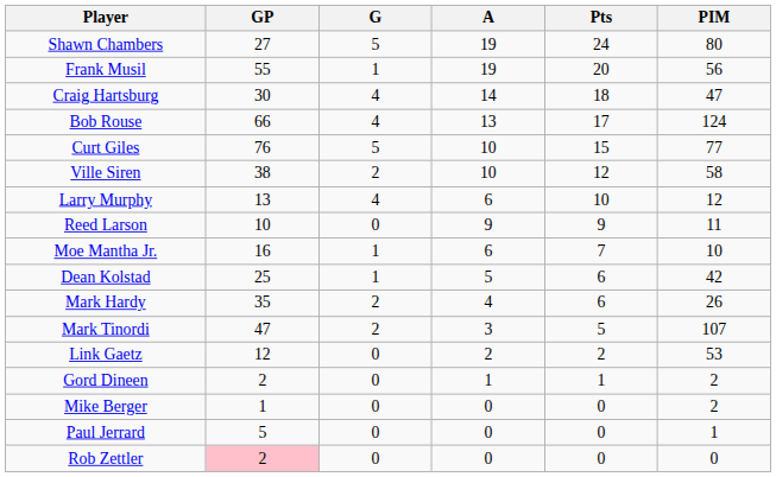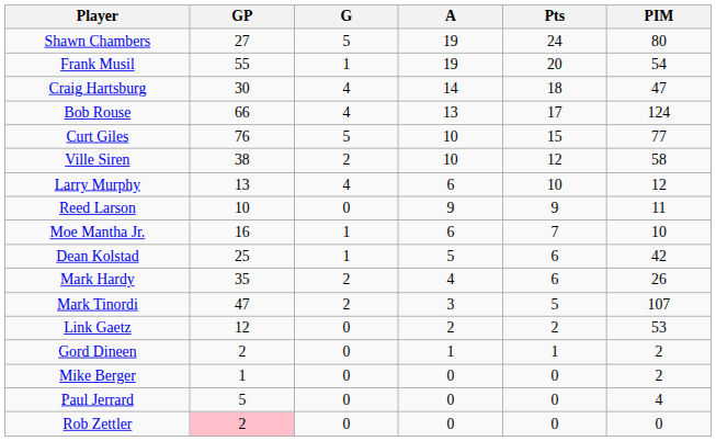 <table class="wikitable sortable">
 <tr>
 <th bgcolor="#DDDDFF" width="16%">Player</th>
 <th bgcolor="#DDDDFF" width="9%">GP</th>
 <th bgcolor="#DDDDFF" width="9%">G</th>
 <th bgcolor="#DDDDFF" width="9%">A</th>
 <th bgcolor="#DDDDFF" width="9%">Pts</th>
 <th bgcolor="#DDDDFF" width="9%">PIM</th>
 </tr>
 <tr align="center">
 <td><a href='#'>Shawn Chambers</a></td>
 <td>27</td>
 <td>5</td>
 <td>19</td>
 <td>24</td>
 <td>80</td>
 </tr>
 <tr align="center">
 <td><a href='#'>Frank Musil</a></td>
 <td>55</td>
 <td>1</td>
 <td>19</td>
 <td>20</td>
-<td>56</td>
+<td>54</td>
 </tr>
 <tr align="center">
 <td><a href='#'>Craig Hartsburg</a></td>
 <td>30</td>
 <td>4</td>
 <td>14</td>
 <td>18</td>
 <td>47</td>
 </tr>
 <tr align="center">
 <td><a href='#'>Bob Rouse</a></td>
 <td>66</td>
 <td>4</td>
 <td>13</td>
 <td>17</td>
 <td>124</td>
 </tr>
 <tr align="center">
 <td><a href='#'>Curt Giles</a></td>
 <td>76</td>
 <td>5</td>
 <td>10</td>
 <td>15</td>
 <td>77</td>
 </tr>
 <tr align="center">
 <td><a href='#'>Ville Siren</a></td>
 <td>38</td>
 <td>2</td>
 <td>10</td>
 <td>12</td>
 <td>58</td>
 </tr>
 <tr align="center">
 <td><a href='#'>Larry Murphy</a></td>
 <td>13</td>
 <td>4</td>
 <td>6</td>
 <td>10</td>
 <td>12</td>
 </tr>
 <tr align="center">
 <td><a href='#'>Reed Larson</a></td>
 <td>10</td>
 <td>0</td>
 <td>9</td>
 <td>9</td>
 <td>11</td>
 </tr>
 <tr align="center">
 <td><a href='#'>Moe Mantha Jr.</a></td>
 <td>16</td>
 <td>1</td>
 <td>6</td>
 <td>7</td>
 <td>10</td>
 </tr>
 <tr align="center">
 <td><a href='#'>Dean Kolstad</a></td>
 <td>25</td>
 <td>1</td>
 <td>5</td>
 <td>6</td>
 <td>42</td>
 </tr>
 <tr align="center">
 <td><a href='#'>Mark Hardy</a></td>
 <td>35</td>
 <td>2</td>
 <td>4</td>
 <td>6</td>
 <td>26</td>
 </tr>
 <tr align="center">
 <td><a href='#'>Mark Tinordi</a></td>
 <td>47</td>
 <td>2</td>
 <td>3</td>
 <td>5</td>
 <td>107</td>
 </tr>
 <tr align="center">
 <td><a href='#'>Link Gaetz</a></td>
 <td>12</td>
 <td>0</td>
 <td>2</td>
 <td>2</td>
 <td>53</td>
 </tr>
 <tr align="center">
 <td><a href='#'>Gord Dineen</a></td>
 <td>2</td>
 <td>0</td>
 <td>1</td>
 <td>1</td>
 <td>2</td>
 </tr>
 <tr align="center">
 <td><a href='#'>Mike Berger</a></td>
 <td>1</td>
 <td>0</td>
 <td>0</td>
 <td>0</td>
 <td>2</td>
 </tr>
 <tr align="center">
 <td><a href='#'>Paul Jerrard</a></td>
 <td>5</td>
 <td>0</td>
 <td>0</td>
 <td>0</td>
-<td>1</td>
+<td>4</td>
 </tr>
 <tr align="center">
 <td><a href='#'>Rob Zettler</a></td>
 <td style="background: pink;">2</td>
 <td>0</td>
 <td>0</td>
 <td>0</td>
 <td>0</td>
 </tr>
 </table>
